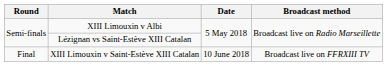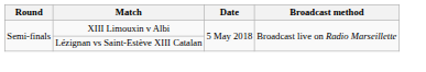 <table class="wikitable" style="border-collapse:collapse; font-size:90%; text-align:center">
 <tr>
 <th>Round</th>
 <th>Match</th>
 <th>Date</th>
 <th>Broadcast method</th>
 </tr>
 <tr>
 <td rowspan=2>Semi-finals</td>
 <td>XIII Limouxin v Albi</td>
 <td rowspan=2>5 May 2018</td>
 <td rowspan=2>Broadcast live on <em>Radio Marseillette</em></td>
 </tr>
 <tr>
 <td>Lézignan vs Saint-Estève XIII Catalan</td>
 </tr>
-<tr>
-<td>Final</td>
-<td>XIII Limouxin v Saint-Estève XIII Catalan</td>
-<td>10 June 2018</td>
-<td>Broadcast live on <em>FFRXIII TV</em></td>
-</tr>
 </table>
